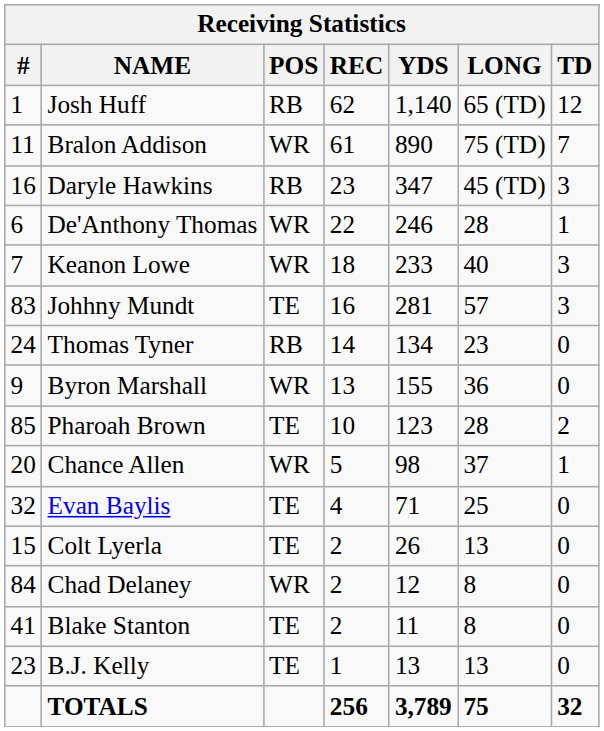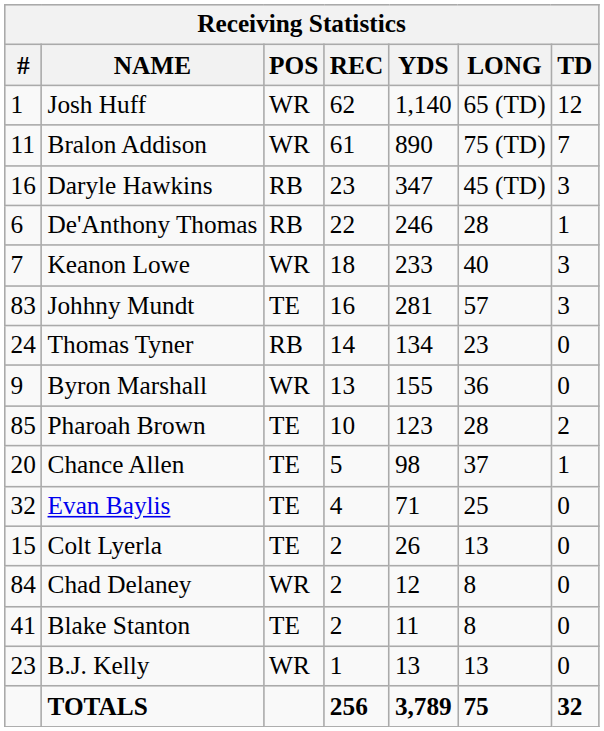 <table class="wikitable sortable collapsible collapsed">
 <tr>
 <th colspan="7">Receiving Statistics</th>
 </tr>
 <tr>
 <th>#</th>
 <th>NAME</th>
 <th>POS</th>
 <th>REC</th>
 <th>YDS</th>
 <th>LONG</th>
 <th>TD</th>
 </tr>
 <tr>
 <td>1</td>
 <td>Josh Huff</td>
-<td>RB</td>
+<td>WR</td>
 <td>62</td>
 <td>1,140</td>
 <td>65 (TD)</td>
 <td>12</td>
 </tr>
 <tr>
 <td>11</td>
 <td>Bralon Addison</td>
 <td>WR</td>
 <td>61</td>
 <td>890</td>
 <td>75 (TD)</td>
 <td>7</td>
 </tr>
 <tr>
 <td>16</td>
 <td>Daryle Hawkins</td>
 <td>RB</td>
 <td>23</td>
 <td>347</td>
 <td>45 (TD)</td>
 <td>3</td>
 </tr>
 <tr>
 <td>6</td>
 <td>De'Anthony Thomas</td>
-<td>WR</td>
+<td>RB</td>
 <td>22</td>
 <td>246</td>
 <td>28</td>
 <td>1</td>
 </tr>
 <tr>
 <td>7</td>
 <td>Keanon Lowe</td>
 <td>WR</td>
 <td>18</td>
 <td>233</td>
 <td>40</td>
 <td>3</td>
 </tr>
 <tr>
 <td>83</td>
 <td>Johhny Mundt</td>
 <td>TE</td>
 <td>16</td>
 <td>281</td>
 <td>57</td>
 <td>3</td>
 </tr>
 <tr>
 <td>24</td>
 <td>Thomas Tyner</td>
 <td>RB</td>
 <td>14</td>
 <td>134</td>
 <td>23</td>
 <td>0</td>
 </tr>
 <tr>
 <td>9</td>
 <td>Byron Marshall</td>
 <td>WR</td>
 <td>13</td>
 <td>155</td>
 <td>36</td>
 <td>0</td>
 </tr>
 <tr>
 <td>85</td>
 <td>Pharoah Brown</td>
 <td>TE</td>
 <td>10</td>
 <td>123</td>
 <td>28</td>
 <td>2</td>
 </tr>
 <tr>
 <td>20</td>
 <td>Chance Allen</td>
-<td>WR</td>
+<td>TE</td>
 <td>5</td>
 <td>98</td>
 <td>37</td>
 <td>1</td>
 </tr>
 <tr>
 <td>32</td>
 <td><a href='#'>Evan Baylis</a></td>
 <td>TE</td>
 <td>4</td>
 <td>71</td>
 <td>25</td>
 <td>0</td>
 </tr>
 <tr>
 <td>15</td>
 <td>Colt Lyerla</td>
 <td>TE</td>
 <td>2</td>
 <td>26</td>
 <td>13</td>
 <td>0</td>
 </tr>
 <tr>
 <td>84</td>
 <td>Chad Delaney</td>
 <td>WR</td>
 <td>2</td>
 <td>12</td>
 <td>8</td>
 <td>0</td>
 </tr>
 <tr>
 <td>41</td>
 <td>Blake Stanton</td>
 <td>TE</td>
 <td>2</td>
 <td>11</td>
 <td>8</td>
 <td>0</td>
 </tr>
 <tr>
 <td>23</td>
 <td>B.J. Kelly</td>
-<td>TE</td>
+<td>WR</td>
 <td>1</td>
 <td>13</td>
 <td>13</td>
 <td>0</td>
 </tr>
 <tr>
 <td></td>
 <td><strong>TOTALS</strong></td>
 <td></td>
 <td><strong>256</strong></td>
 <td><strong>3,789</strong></td>
 <td><strong>75</strong></td>
 <td><strong>32</strong></td>
 </tr>
 </table>
